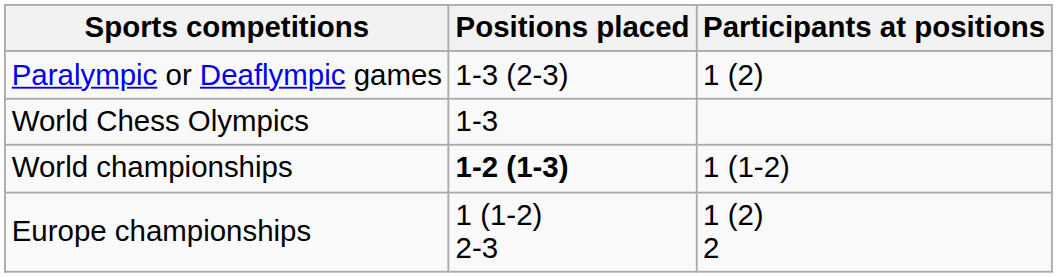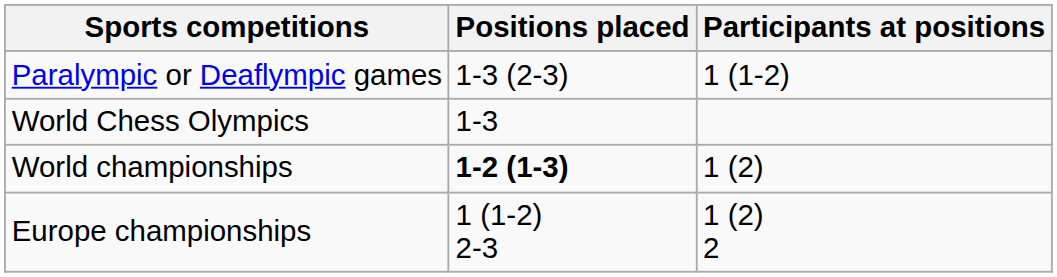 <table class="wikitable">
 <tr>
 <th>Sports competitions</th>
 <th>Positions placed</th>
 <th>Participants at positions</th>
 </tr>
 <tr>
 <td><a href='#'>Paralympic</a> or <a href='#'>Deaflympic</a> games</td>
 <td>1-3 (2-3)</td>
-<td>1 (2)</td>
+<td>1 (1-2)</td>
 </tr>
 <tr>
 <td>World Chess Olympics</td>
 <td>1-3</td>
 <td></td>
 </tr>
 <tr>
 <td>World championships</td>
 <td><strong>1-2 (1-3)</strong></td>
-<td>1 (1-2)</td>
+<td>1 (2)</td>
 </tr>
 <tr>
 <td>Europe championships</td>
 <td>1 (1-2) <br> 2-3</td>
 <td>1 (2) <br> 2</td>
 </tr>
 </table>
